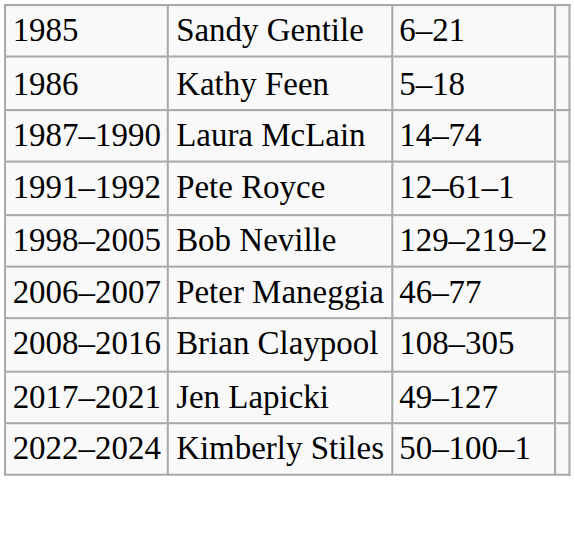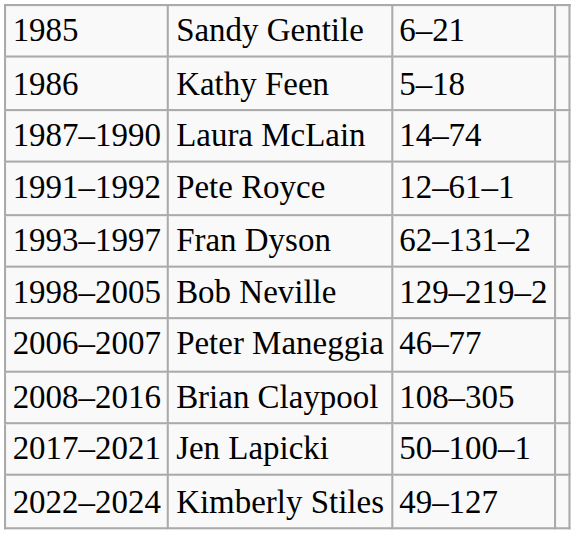 <table class="wikitable">
 <tr style="text-align:center;">
 </tr>
 <tr>
 <td>1985</td>
 <td>Sandy Gentile</td>
 <td>6–21</td>
 <td></td>
 </tr>
 <tr>
 <td>1986</td>
 <td>Kathy Feen</td>
 <td>5–18</td>
 <td></td>
 </tr>
 <tr>
 <td>1987–1990</td>
 <td>Laura McLain</td>
 <td>14–74</td>
 <td></td>
 </tr>
 <tr>
 <td>1991–1992</td>
 <td>Pete Royce</td>
 <td>12–61–1</td>
 <td></td>
 </tr>
 <tr>
+<td>1993–1997</td>
+<td>Fran Dyson</td>
+<td>62–131–2</td>
+<td></td>
+</tr>
+<tr>
 <td>1998–2005</td>
 <td>Bob Neville</td>
 <td>129–219–2</td>
 <td></td>
 </tr>
 <tr>
 <td>2006–2007</td>
 <td>Peter Maneggia</td>
 <td>46–77</td>
 <td></td>
 </tr>
 <tr>
 <td>2008–2016</td>
 <td>Brian Claypool</td>
 <td>108–305</td>
 <td></td>
 </tr>
 <tr>
 <td>2017–2021</td>
 <td>Jen Lapicki</td>
-<td>49–127</td>
+<td>50–100–1</td>
 <td></td>
 </tr>
 <tr>
 <td>2022–2024</td>
 <td>Kimberly Stiles</td>
-<td>50–100–1</td>
+<td>49–127</td>
 <td></td>
 </tr>
 </table>
